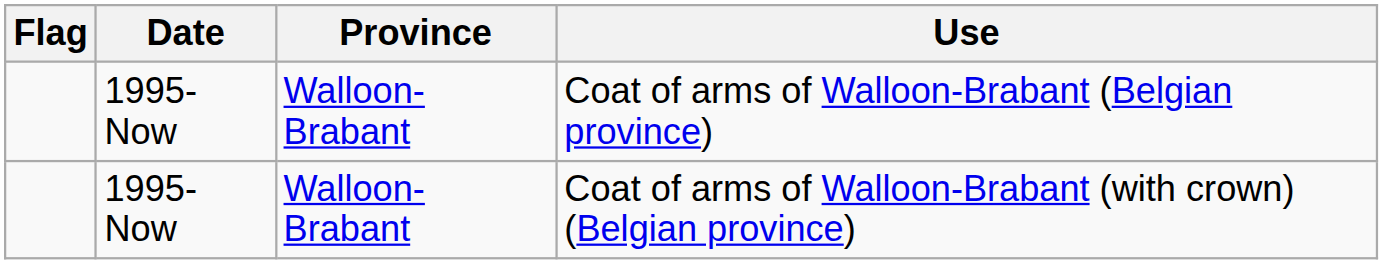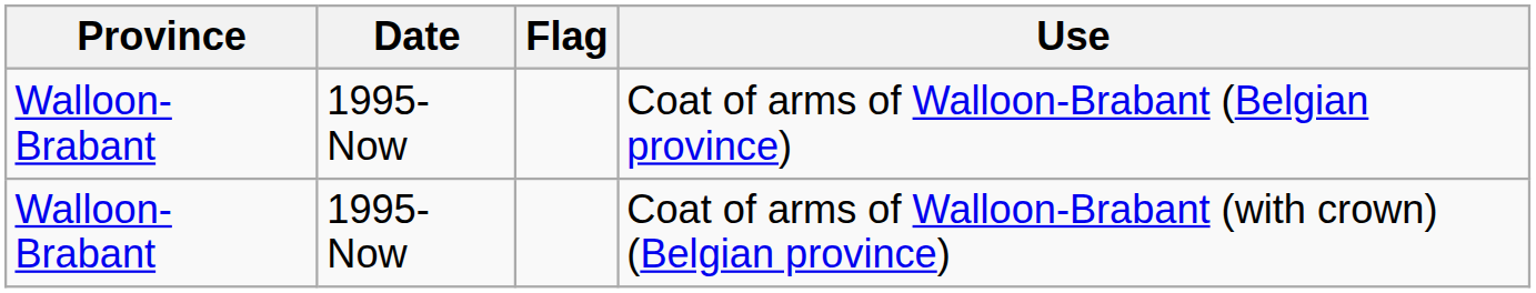 <table class="wikitable">
 <tr>
+<th>Province</th>
+<th>Date</th>
 <th>Flag</th>
-<th>Date</th>
-<th>Province</th>
 <th>Use</th>
 </tr>
 <tr>
+<td><a href='#'>Walloon-Brabant</a></td>
+<td>1995-Now</td>
 <td></td>
-<td>1995-Now</td>
-<td><a href='#'>Walloon-Brabant</a></td>
 <td>Coat of arms of <a href='#'>Walloon-Brabant</a> (<a href='#'>Belgian province</a>)</td>
 </tr>
 <tr>
+<td><a href='#'>Walloon-Brabant</a></td>
+<td>1995-Now</td>
 <td></td>
-<td>1995-Now</td>
-<td><a href='#'>Walloon-Brabant</a></td>
 <td>Coat of arms of <a href='#'>Walloon-Brabant</a> (with crown)<br>(<a href='#'>Belgian province</a>)</td>
 </tr>
 </table>
